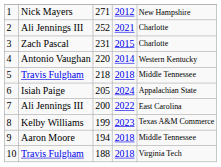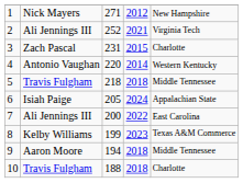 <table class="wikitable">
 <tr>
 </tr>
 <tr>
 <td>1</td>
 <td>Nick Mayers</td>
 <td>271</td>
 <td><a href='#'>2012</a></td>
 <td style="font-size:80%;">New Hampshire</td>
 </tr>
 <tr>
 <td>2</td>
 <td>Ali Jennings III</td>
 <td>252</td>
 <td><a href='#'>2021</a></td>
-<td style="font-size:80%;">Charlotte</td>
+<td style="font-size:80%;">Virginia Tech</td>
 </tr>
 <tr>
 <td>3</td>
 <td>Zach Pascal</td>
 <td>231</td>
 <td><a href='#'>2015</a></td>
 <td style="font-size:80%;">Charlotte</td>
 </tr>
 <tr>
 <td>4</td>
 <td>Antonio Vaughan</td>
 <td>220</td>
 <td><a href='#'>2014</a></td>
 <td style="font-size:80%;">Western Kentucky</td>
 </tr>
 <tr>
 <td>5</td>
 <td><a href='#'>Travis Fulgham</a></td>
 <td>218</td>
 <td><a href='#'>2018</a></td>
 <td style="font-size:80%;">Middle Tennessee</td>
 </tr>
 <tr>
 <td>6</td>
 <td>Isiah Paige</td>
 <td>205</td>
 <td><a href='#'>2024</a></td>
 <td style="font-size:80%;">Appalachian State</td>
 </tr>
 <tr>
 <td>7</td>
 <td>Ali Jennings III</td>
 <td>200</td>
 <td><a href='#'>2022</a></td>
 <td style="font-size:80%;">East Carolina</td>
 </tr>
 <tr>
 <td>8</td>
 <td>Kelby Williams</td>
 <td>199</td>
 <td><a href='#'>2023</a></td>
 <td style="font-size:80%;">Texas A&M Commerce</td>
 </tr>
 <tr>
 <td>9</td>
 <td>Aaron Moore</td>
 <td>194</td>
 <td><a href='#'>2018</a></td>
 <td style="font-size:80%;">Middle Tennessee</td>
 </tr>
 <tr>
 <td>10</td>
 <td><a href='#'>Travis Fulgham</a></td>
 <td>188</td>
 <td><a href='#'>2018</a></td>
-<td style="font-size:80%;">Virginia Tech</td>
+<td style="font-size:80%;">Charlotte</td>
 </tr>
 </table>
